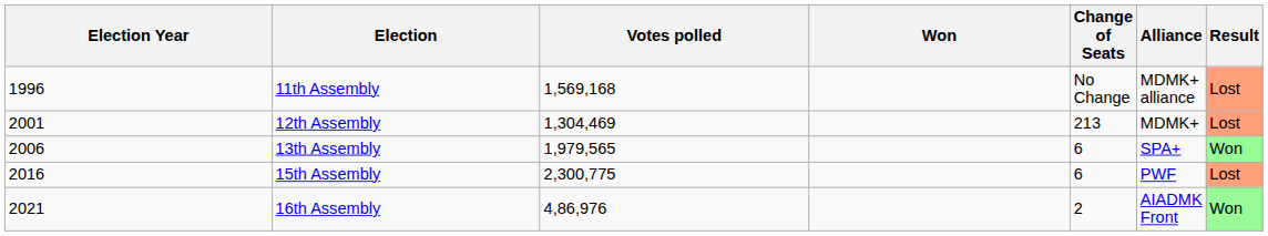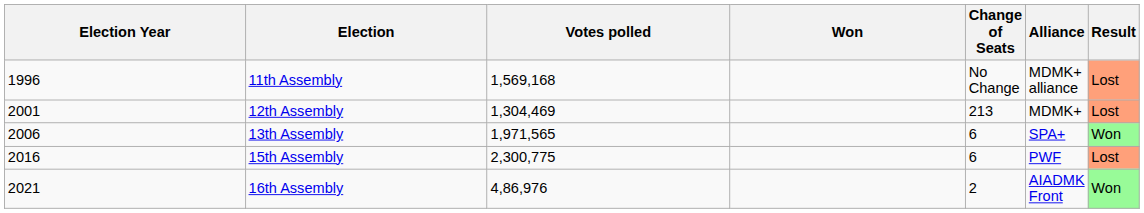 <table class=wikitable>
 <tr>
 <th style="width:25%;" Style="background-color:#cc0000; color:white">Election Year</th>
 <th style="width:25%;" Style="background-color:#cc0000; color:white">Election</th>
 <th style="width:25%;" Style="background-color:#cc0000; color:white">Votes polled</th>
 <th style="width:25%;" Style="background-color:#cc0000; color:white">Won</th>
 <th style="width:25%;" Style="background-color:#cc0000; color:white">Change of Seats</th>
 <th style="width:25%;" Style="background-color:#cc0000; color:white">Alliance</th>
 <th style="width:25%;" Style="background-color:#cc0000; color:white">Result</th>
 </tr>
 <tr>
 <td>1996</td>
 <td><a href='#'>11th Assembly</a></td>
 <td>1,569,168</td>
 <td></td>
 <td>No Change</td>
 <td>MDMK+ alliance</td>
 <td ! style="background:#FFA07A;">Lost</td>
 </tr>
 <tr>
 <td>2001</td>
 <td><a href='#'>12th Assembly</a></td>
 <td>1,304,469</td>
 <td></td>
 <td>213</td>
 <td>MDMK+</td>
 <td ! style="background:#FFA07A;">Lost</td>
 </tr>
 <tr>
 <td>2006</td>
 <td><a href='#'>13th Assembly</a></td>
-<td>1,979,565</td>
+<td>1,971,565</td>
 <td></td>
 <td> 6</td>
 <td><a href='#'>SPA+</a></td>
 <td ! style="background:#98FB98;">Won</td>
 </tr>
 <tr>
 <td>2016</td>
 <td><a href='#'>15th Assembly</a></td>
 <td>2,300,775</td>
 <td></td>
 <td> 6</td>
 <td><a href='#'>PWF</a></td>
 <td ! style="background:#FFA07A;">Lost</td>
 </tr>
 <tr>
 <td>2021</td>
 <td><a href='#'>16th Assembly</a></td>
 <td>4,86,976</td>
 <td></td>
 <td> 2</td>
 <td><a href='#'>AIADMK Front</a></td>
 <td ! style="background:#98FB98;">Won</td>
 </tr>
 </table>
